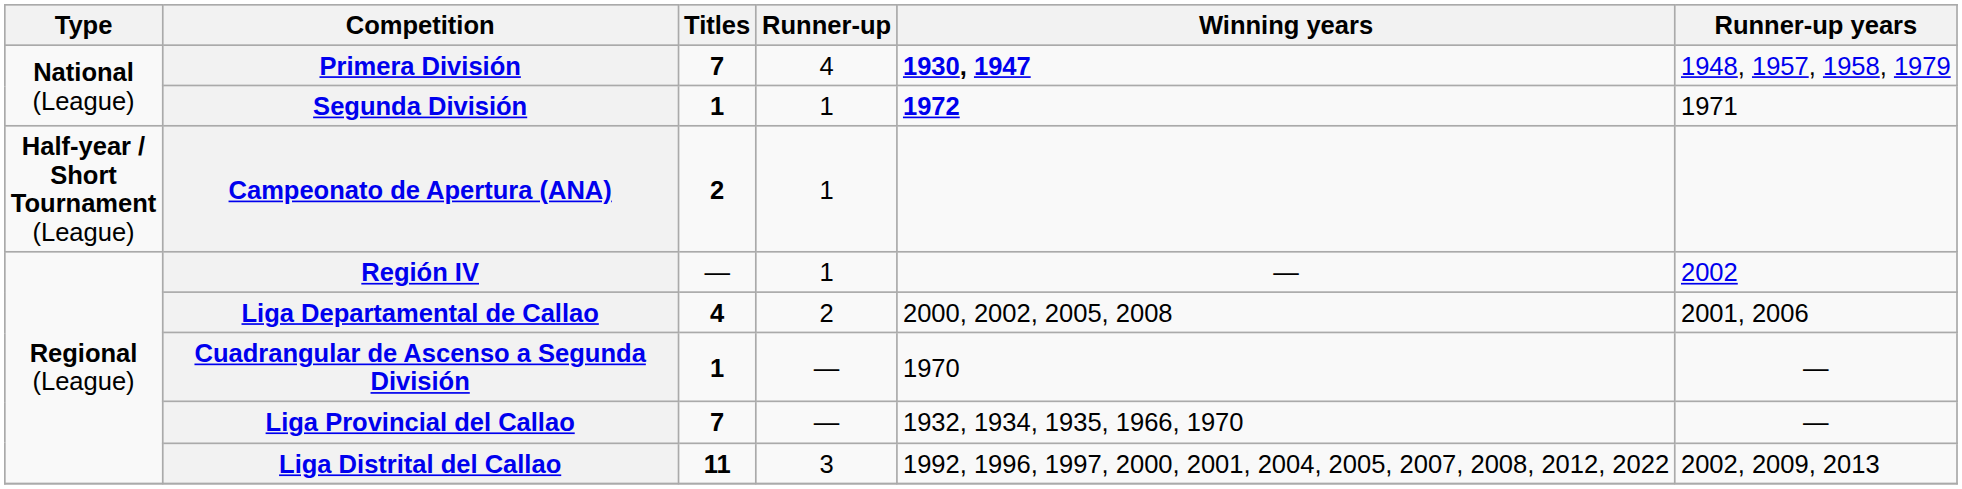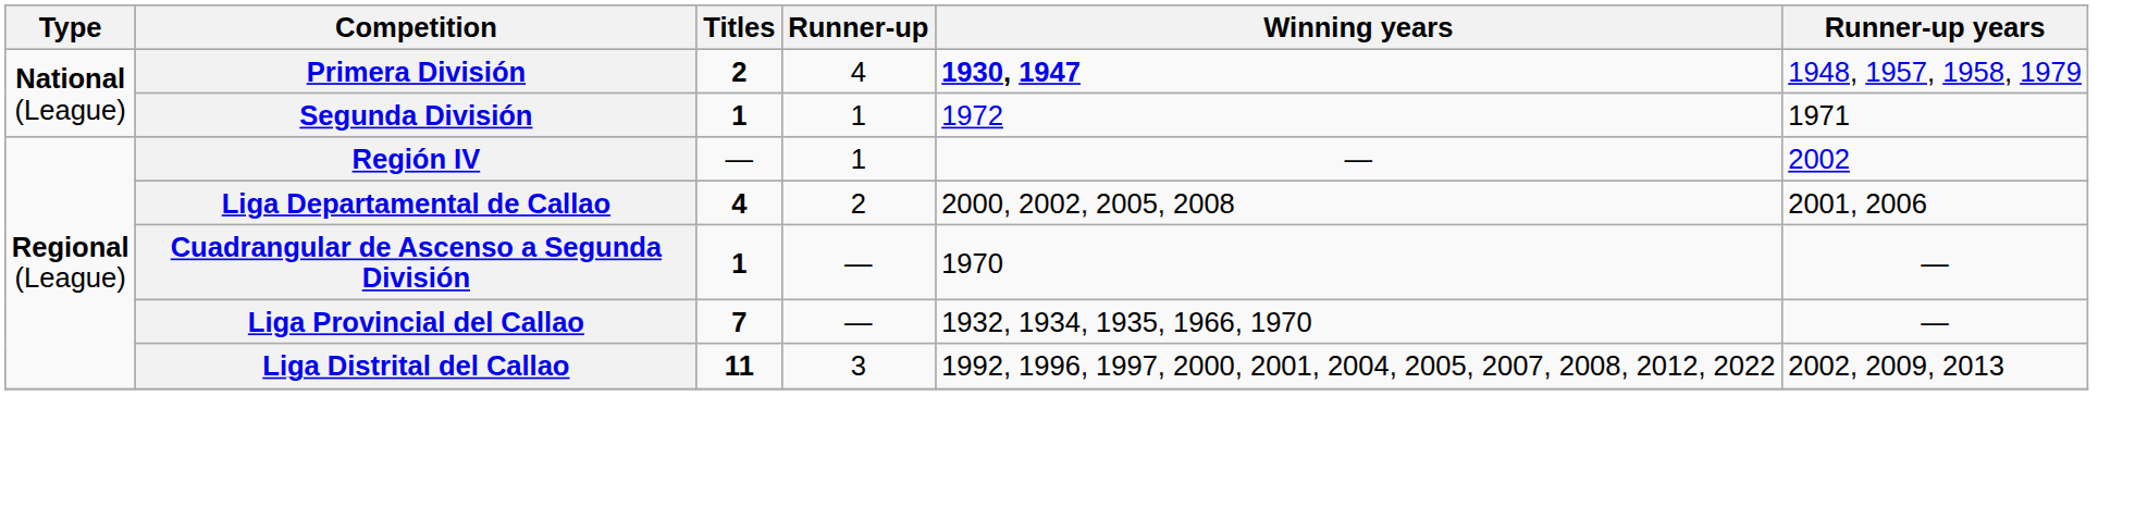 <table class="wikitable plainrowheaders" style="font-size:95%; text-align:center;">
 <tr>
 <th>Type</th>
 <th width=300px>Competition</th>
 <th>Titles</th>
 <th>Runner-up</th>
 <th>Winning years</th>
 <th>Runner-up years</th>
 </tr>
 <tr>
 <td rowspan=2><strong>National</strong><br>(League)</td>
 <th scope=col><a href='#'>Primera División</a></th>
-<td><strong>7</strong></td>
+<td><strong>2</strong></td>
 <td>4</td>
 <td align="left"><strong><a href='#'>1930</a>, <a href='#'>1947</a></strong></td>
 <td align="left"><a href='#'>1948</a>, <a href='#'>1957</a>, <a href='#'>1958</a>, <a href='#'>1979</a></td>
 </tr>
 <tr>
 <th scope=col><a href='#'>Segunda División</a></th>
 <td><strong>1</strong></td>
 <td>1</td>
-<td align="left"><strong><a href='#'>1972</a></strong></td>
+<td align="left"><a href='#'>1972</a></td>
 <td align="left">1971</td>
-</tr>
-<tr>
-<td rowspan=1><strong>Half-year /<br>Short<br>Tournament</strong><br>(League)</td>
-<th scope=col><a href='#'>Campeonato de Apertura (ANA)</a></th>
-<td><strong>2</strong></td>
-<td>1</td>
-<td></td>
-<td></td>
 </tr>
 <tr>
 <td rowspan=5><strong>Regional</strong><br>(League)</td>
 <th scope=col><a href='#'>Región IV</a></th>
 <td style="text-align:center;">—</td>
 <td>1</td>
 <td style="text-align:center;">—</td>
 <td align="left"><a href='#'>2002</a></td>
 </tr>
 <tr>
 <th scope=col><a href='#'>Liga Departamental de Callao</a></th>
 <td><strong>4</strong></td>
 <td>2</td>
 <td align="left">2000, 2002, 2005, 2008</td>
 <td align="left">2001, 2006</td>
 </tr>
 <tr>
 <th scope=col><a href='#'>Cuadrangular de Ascenso a Segunda División</a></th>
 <td><strong>1</strong></td>
 <td style="text-align:center;">—</td>
 <td align="left">1970</td>
 <td style="text-align:center;">—</td>
 </tr>
 <tr>
 <th scope=col><a href='#'>Liga Provincial del Callao</a></th>
 <td><strong>7</strong></td>
 <td style="text-align:center;">—</td>
 <td align="left">1932, 1934, 1935, 1966, 1970</td>
 <td style="text-align:center;">—</td>
 </tr>
 <tr>
 <th scope=col><a href='#'>Liga Distrital del Callao</a></th>
 <td><strong>11</strong></td>
 <td>3</td>
 <td align="left">1992, 1996, 1997, 2000, 2001, 2004, 2005, 2007, 2008, 2012, 2022</td>
 <td align="left">2002, 2009, 2013</td>
 </tr>
 <tr>
 </tr>
 </table>
